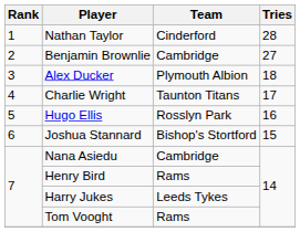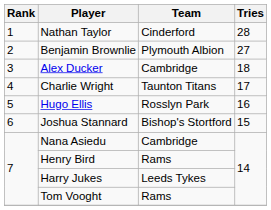 <table class="wikitable">
 <tr>
 <th>Rank</th>
 <th>Player</th>
 <th>Team</th>
 <th>Tries</th>
 </tr>
 <tr>
 <td>1</td>
 <td>Nathan Taylor</td>
 <td>Cinderford</td>
 <td>28</td>
 </tr>
 <tr>
 <td>2</td>
 <td>Benjamin Brownlie</td>
-<td>Cambridge</td>
+<td>Plymouth Albion</td>
 <td>27</td>
 </tr>
 <tr>
 <td>3</td>
 <td><a href='#'>Alex Ducker</a></td>
-<td>Plymouth Albion</td>
+<td>Cambridge</td>
 <td>18</td>
 </tr>
 <tr>
 <td>4</td>
 <td>Charlie Wright</td>
 <td>Taunton Titans</td>
 <td>17</td>
 </tr>
 <tr>
 <td>5</td>
 <td><a href='#'>Hugo Ellis</a></td>
 <td>Rosslyn Park</td>
 <td>16</td>
 </tr>
 <tr>
 <td>6</td>
 <td>Joshua Stannard</td>
 <td>Bishop's Stortford</td>
 <td>15</td>
 </tr>
 <tr>
 <td rowspan=4>7</td>
 <td>Nana Asiedu</td>
 <td>Cambridge</td>
 <td rowspan=4>14</td>
 </tr>
 <tr>
 <td>Henry Bird</td>
 <td>Rams</td>
 </tr>
 <tr>
 <td>Harry Jukes</td>
 <td>Leeds Tykes</td>
 </tr>
 <tr>
 <td>Tom Vooght</td>
 <td>Rams</td>
 </tr>
 <tr>
 </tr>
 </table>
